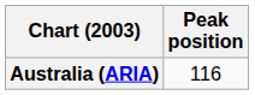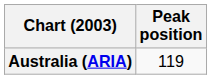 <table class="wikitable plainrowheaders" style="text-align:center">
 <tr>
 <th scope="col">Chart (2003)</th>
 <th scope="col">Peak<br>position</th>
 </tr>
 <tr>
 <th scope="row">Australia (<a href='#'>ARIA</a>)</th>
-<td>116</td>
+<td>119</td>
 </tr>
 </table>
